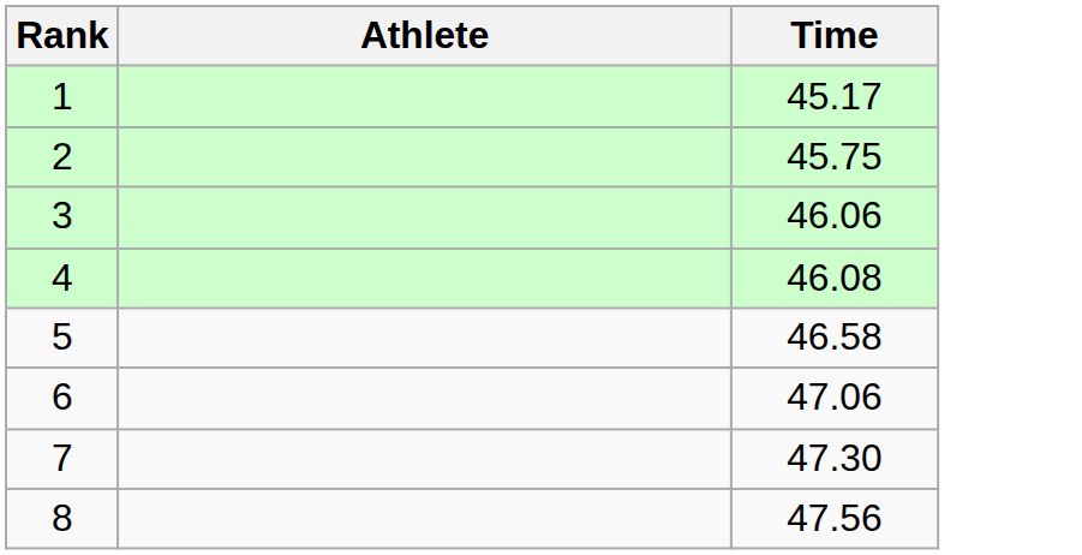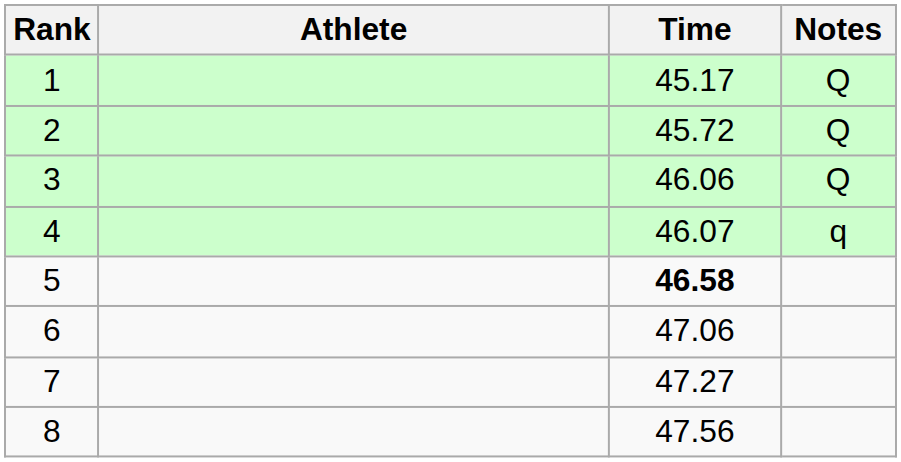 <table class="wikitable" style="text-align:center">
 <tr>
 <th width=40>Rank</th>
 <th width=250>Athlete</th>
 <th width=80>Time</th>
+<th width=50>Notes</th>
 </tr>
 <tr bgcolor=ccffcc>
 <td>1</td>
 <td align=left></td>
 <td>45.17</td>
+<td>Q</td>
 </tr>
 <tr bgcolor=ccffcc>
 <td>2</td>
 <td align=left></td>
-<td>45.75</td>
+<td>45.72</td>
+<td>Q</td>
 </tr>
 <tr bgcolor=ccffcc>
 <td>3</td>
 <td align=left></td>
 <td>46.06</td>
+<td>Q</td>
 </tr>
 <tr bgcolor=ccffcc>
 <td>4</td>
 <td align=left></td>
-<td>46.08</td>
+<td>46.07</td>
+<td>q</td>
 </tr>
 <tr>
 <td>5</td>
 <td align=left></td>
-<td>46.58</td>
+<td><strong>46.58</strong></td>
+<td></td>
 </tr>
 <tr>
 <td>6</td>
 <td align=left></td>
 <td>47.06</td>
+<td></td>
 </tr>
 <tr>
 <td>7</td>
 <td align=left></td>
-<td>47.30</td>
+<td>47.27</td>
+<td></td>
 </tr>
 <tr>
 <td>8</td>
 <td align=left></td>
 <td>47.56</td>
+<td></td>
 </tr>
 </table>
